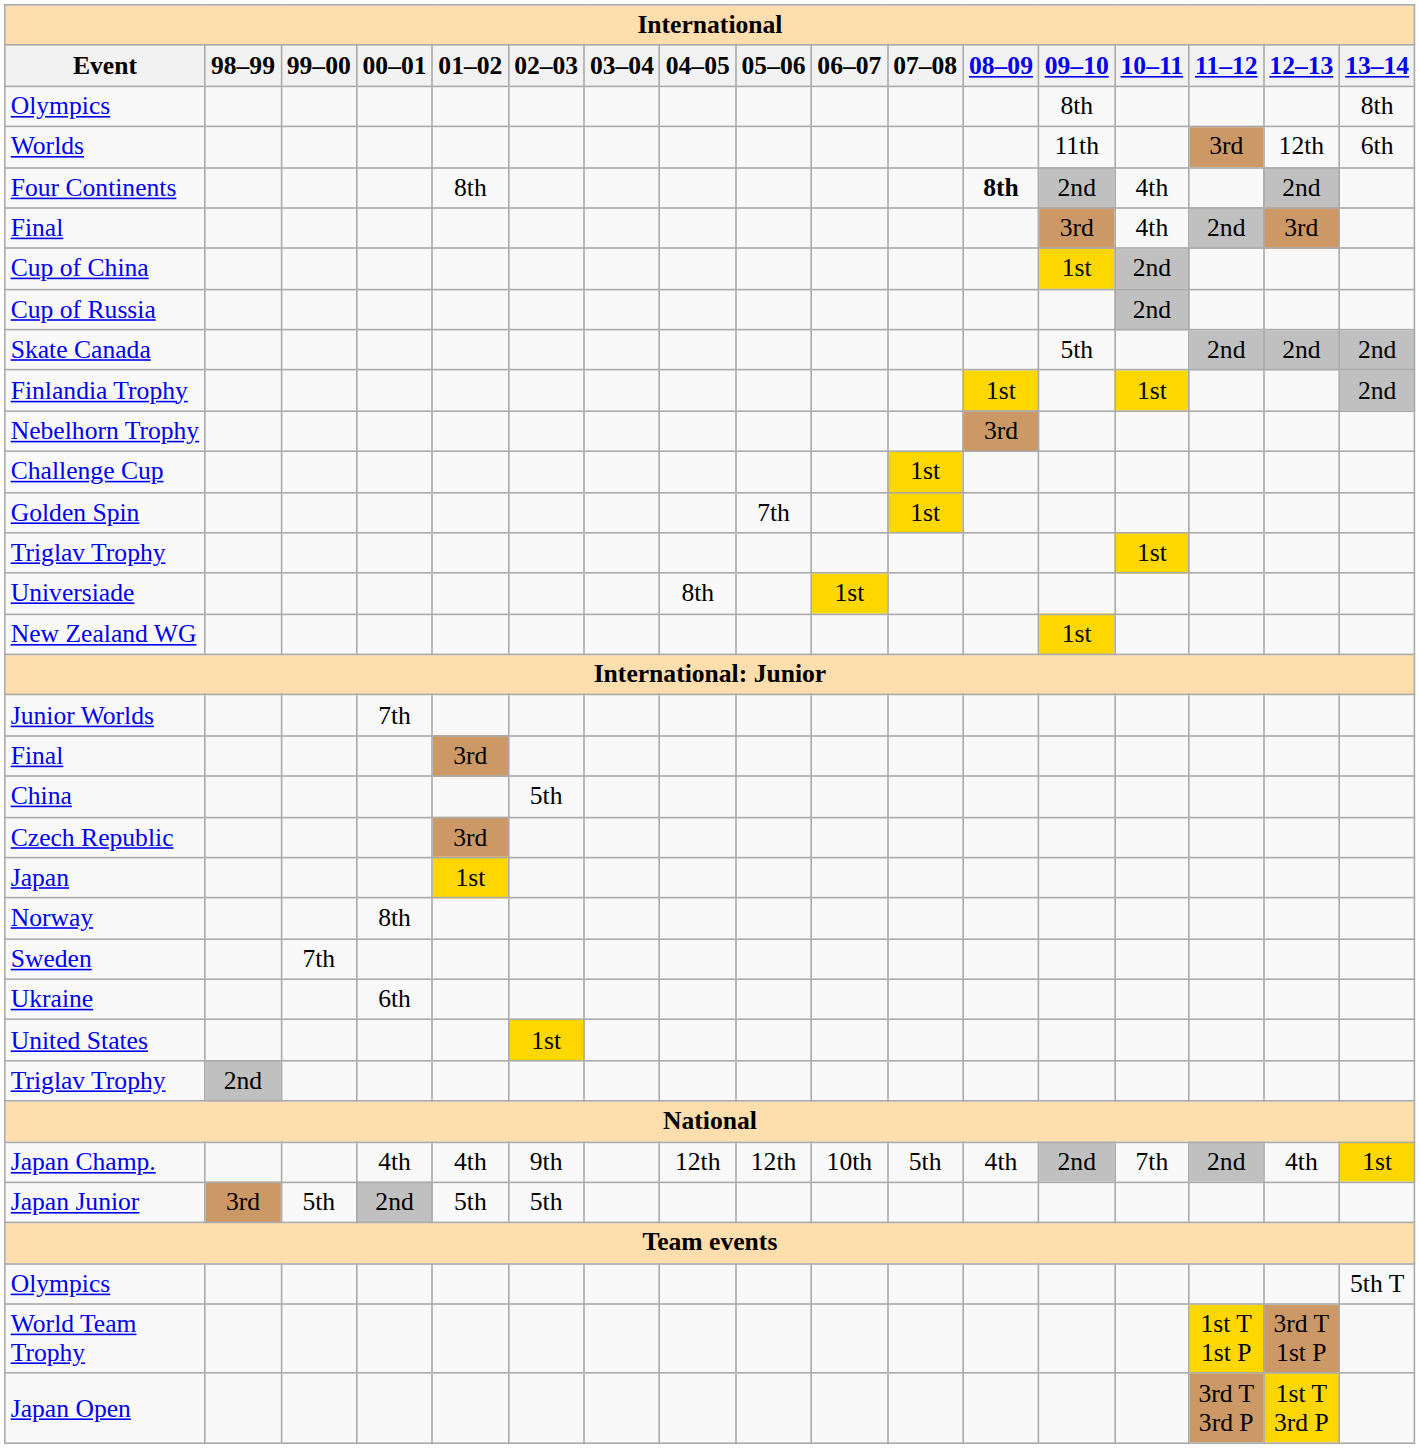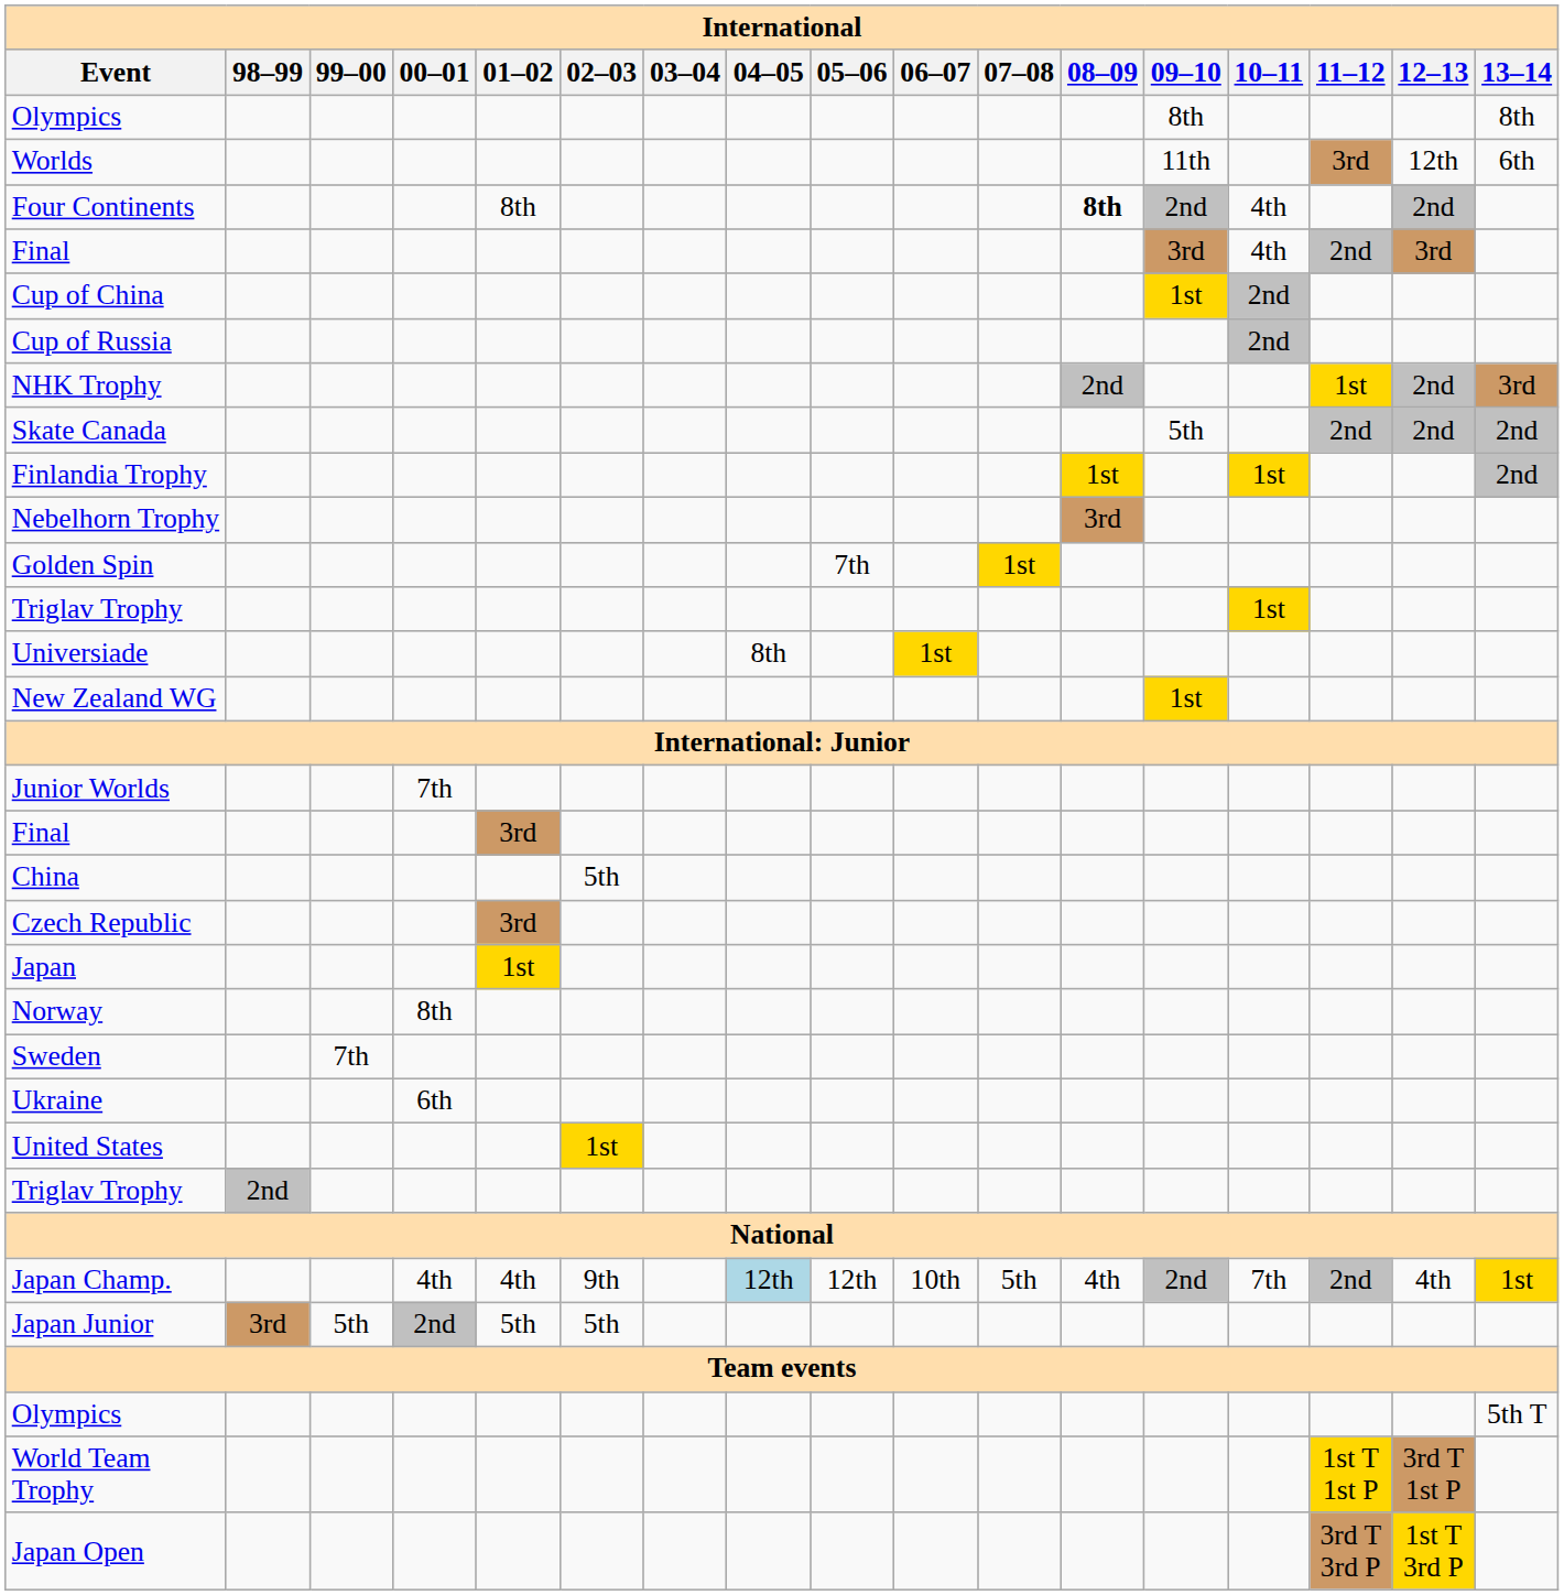 <table class="wikitable" style="text-align:center">
 <tr>
 <th colspan="17" style="background-color: #ffdead;">International</th>
 </tr>
 <tr>
 <th>Event</th>
 <th>98–99</th>
 <th>99–00</th>
 <th>00–01</th>
 <th>01–02</th>
 <th>02–03</th>
 <th>03–04</th>
 <th>04–05</th>
 <th>05–06</th>
 <th>06–07</th>
 <th>07–08</th>
 <th><a href='#'>08–09</a></th>
 <th><a href='#'>09–10</a></th>
 <th><a href='#'>10–11</a></th>
 <th><a href='#'>11–12</a></th>
 <th><a href='#'>12–13</a></th>
 <th><a href='#'>13–14</a></th>
 </tr>
 <tr>
 <td align=left><a href='#'>Olympics</a></td>
 <td></td>
 <td></td>
 <td></td>
 <td></td>
 <td></td>
 <td></td>
 <td></td>
 <td></td>
 <td></td>
 <td></td>
 <td></td>
 <td>8th</td>
 <td></td>
 <td></td>
 <td></td>
 <td>8th</td>
 </tr>
 <tr>
 <td align=left><a href='#'>Worlds</a></td>
 <td></td>
 <td></td>
 <td></td>
 <td></td>
 <td></td>
 <td></td>
 <td></td>
 <td></td>
 <td></td>
 <td></td>
 <td></td>
 <td>11th</td>
 <td></td>
 <td bgcolor=cc9966>3rd</td>
 <td>12th</td>
 <td>6th</td>
 </tr>
 <tr>
 <td align=left><a href='#'>Four Continents</a></td>
 <td></td>
 <td></td>
 <td></td>
 <td>8th</td>
 <td></td>
 <td></td>
 <td></td>
 <td></td>
 <td></td>
 <td></td>
 <td><strong>8th</strong></td>
 <td bgcolor=silver>2nd</td>
 <td>4th</td>
 <td></td>
 <td bgcolor=silver>2nd</td>
 <td></td>
 </tr>
 <tr>
 <td align=left> <a href='#'>Final</a></td>
 <td></td>
 <td></td>
 <td></td>
 <td></td>
 <td></td>
 <td></td>
 <td></td>
 <td></td>
 <td></td>
 <td></td>
 <td></td>
 <td bgcolor=cc9966>3rd</td>
 <td>4th</td>
 <td bgcolor=silver>2nd</td>
 <td bgcolor=cc9966>3rd</td>
 <td></td>
 </tr>
 <tr>
 <td align=left> <a href='#'>Cup of China</a></td>
 <td></td>
 <td></td>
 <td></td>
 <td></td>
 <td></td>
 <td></td>
 <td></td>
 <td></td>
 <td></td>
 <td></td>
 <td></td>
 <td bgcolor=gold>1st</td>
 <td bgcolor=silver>2nd</td>
 <td></td>
 <td></td>
 <td></td>
 </tr>
 <tr>
 <td align=left> <a href='#'>Cup of Russia</a></td>
 <td></td>
 <td></td>
 <td></td>
 <td></td>
 <td></td>
 <td></td>
 <td></td>
 <td></td>
 <td></td>
 <td></td>
 <td></td>
 <td></td>
 <td bgcolor=silver>2nd</td>
 <td></td>
 <td></td>
 <td></td>
 </tr>
 <tr>
+<td align=left> <a href='#'>NHK Trophy</a></td>
+<td></td>
+<td></td>
+<td></td>
+<td></td>
+<td></td>
+<td></td>
+<td></td>
+<td></td>
+<td></td>
+<td></td>
+<td bgcolor=silver>2nd</td>
+<td></td>
+<td></td>
+<td bgcolor=gold>1st</td>
+<td bgcolor=silver>2nd</td>
+<td bgcolor=cc9966>3rd</td>
+</tr>
+<tr>
 <td align=left> <a href='#'>Skate Canada</a></td>
 <td></td>
 <td></td>
 <td></td>
 <td></td>
 <td></td>
 <td></td>
 <td></td>
 <td></td>
 <td></td>
 <td></td>
 <td></td>
 <td>5th</td>
 <td></td>
 <td bgcolor=silver>2nd</td>
 <td bgcolor=silver>2nd</td>
 <td bgcolor=silver>2nd</td>
 </tr>
 <tr>
 <td align=left><a href='#'>Finlandia Trophy</a></td>
 <td></td>
 <td></td>
 <td></td>
 <td></td>
 <td></td>
 <td></td>
 <td></td>
 <td></td>
 <td></td>
 <td></td>
 <td bgcolor=gold>1st</td>
 <td></td>
 <td bgcolor=gold>1st</td>
 <td></td>
 <td></td>
 <td bgcolor=silver>2nd</td>
 </tr>
 <tr>
 <td align=left><a href='#'>Nebelhorn Trophy</a></td>
 <td></td>
 <td></td>
 <td></td>
 <td></td>
 <td></td>
 <td></td>
 <td></td>
 <td></td>
 <td></td>
 <td></td>
 <td bgcolor=cc9966>3rd</td>
-<td></td>
-<td></td>
-<td></td>
-<td></td>
-<td></td>
-</tr>
-<tr>
-<td align=left><a href='#'>Challenge Cup</a></td>
-<td></td>
-<td></td>
-<td></td>
-<td></td>
-<td></td>
-<td></td>
-<td></td>
-<td></td>
-<td></td>
-<td bgcolor=gold>1st</td>
-<td></td>
 <td></td>
 <td></td>
 <td></td>
 <td></td>
 <td></td>
 </tr>
 <tr>
 <td align=left><a href='#'>Golden Spin</a></td>
 <td></td>
 <td></td>
 <td></td>
 <td></td>
 <td></td>
 <td></td>
 <td></td>
 <td>7th</td>
 <td></td>
 <td bgcolor=gold>1st</td>
 <td></td>
 <td></td>
 <td></td>
 <td></td>
 <td></td>
 <td></td>
 </tr>
 <tr>
 <td align=left><a href='#'>Triglav Trophy</a></td>
 <td></td>
 <td></td>
 <td></td>
 <td></td>
 <td></td>
 <td></td>
 <td></td>
 <td></td>
 <td></td>
 <td></td>
 <td></td>
 <td></td>
 <td bgcolor=gold>1st</td>
 <td></td>
 <td></td>
 <td></td>
 </tr>
 <tr>
 <td align=left><a href='#'>Universiade</a></td>
 <td></td>
 <td></td>
 <td></td>
 <td></td>
 <td></td>
 <td></td>
 <td>8th</td>
 <td></td>
 <td bgcolor=gold>1st</td>
 <td></td>
 <td></td>
 <td></td>
 <td></td>
 <td></td>
 <td></td>
 <td></td>
 </tr>
 <tr>
 <td align=left><a href='#'>New Zealand WG</a></td>
 <td></td>
 <td></td>
 <td></td>
 <td></td>
 <td></td>
 <td></td>
 <td></td>
 <td></td>
 <td></td>
 <td></td>
 <td></td>
 <td bgcolor=gold>1st</td>
 <td></td>
 <td></td>
 <td></td>
 <td></td>
 </tr>
 <tr>
 <th colspan="17" style="background-color: #ffdead;">International: Junior</th>
 </tr>
 <tr>
 <td align="left"><a href='#'>Junior Worlds</a></td>
 <td></td>
 <td></td>
 <td>7th</td>
 <td></td>
 <td></td>
 <td></td>
 <td></td>
 <td></td>
 <td></td>
 <td></td>
 <td></td>
 <td></td>
 <td></td>
 <td></td>
 <td></td>
 <td></td>
 </tr>
 <tr>
 <td align="left"> <a href='#'>Final</a></td>
 <td></td>
 <td></td>
 <td></td>
 <td bgcolor=cc9966>3rd</td>
 <td></td>
 <td></td>
 <td></td>
 <td></td>
 <td></td>
 <td></td>
 <td></td>
 <td></td>
 <td></td>
 <td></td>
 <td></td>
 <td></td>
 </tr>
 <tr>
 <td align="left"> <a href='#'>China</a></td>
 <td></td>
 <td></td>
 <td></td>
 <td></td>
 <td>5th</td>
 <td></td>
 <td></td>
 <td></td>
 <td></td>
 <td></td>
 <td></td>
 <td></td>
 <td></td>
 <td></td>
 <td></td>
 <td></td>
 </tr>
 <tr>
 <td align="left"> <a href='#'>Czech Republic</a></td>
 <td></td>
 <td></td>
 <td></td>
 <td bgcolor=cc9966>3rd</td>
 <td></td>
 <td></td>
 <td></td>
 <td></td>
 <td></td>
 <td></td>
 <td></td>
 <td></td>
 <td></td>
 <td></td>
 <td></td>
 <td></td>
 </tr>
 <tr>
 <td align="left"> <a href='#'>Japan</a></td>
 <td></td>
 <td></td>
 <td></td>
 <td bgcolor=gold>1st</td>
 <td></td>
 <td></td>
 <td></td>
 <td></td>
 <td></td>
 <td></td>
 <td></td>
 <td></td>
 <td></td>
 <td></td>
 <td></td>
 <td></td>
 </tr>
 <tr>
 <td align="left"> <a href='#'>Norway</a></td>
 <td></td>
 <td></td>
 <td>8th</td>
 <td></td>
 <td></td>
 <td></td>
 <td></td>
 <td></td>
 <td></td>
 <td></td>
 <td></td>
 <td></td>
 <td></td>
 <td></td>
 <td></td>
 <td></td>
 </tr>
 <tr>
 <td align="left"> <a href='#'>Sweden</a></td>
 <td></td>
 <td>7th</td>
 <td></td>
 <td></td>
 <td></td>
 <td></td>
 <td></td>
 <td></td>
 <td></td>
 <td></td>
 <td></td>
 <td></td>
 <td></td>
 <td></td>
 <td></td>
 <td></td>
 </tr>
 <tr>
 <td align="left"> <a href='#'>Ukraine</a></td>
 <td></td>
 <td></td>
 <td>6th</td>
 <td></td>
 <td></td>
 <td></td>
 <td></td>
 <td></td>
 <td></td>
 <td></td>
 <td></td>
 <td></td>
 <td></td>
 <td></td>
 <td></td>
 <td></td>
 </tr>
 <tr>
 <td align="left"> <a href='#'>United States</a></td>
 <td></td>
 <td></td>
 <td></td>
 <td></td>
 <td bgcolor=gold>1st</td>
 <td></td>
 <td></td>
 <td></td>
 <td></td>
 <td></td>
 <td></td>
 <td></td>
 <td></td>
 <td></td>
 <td></td>
 <td></td>
 </tr>
 <tr>
 <td align="left"><a href='#'>Triglav Trophy</a></td>
 <td bgcolor=silver>2nd</td>
 <td></td>
 <td></td>
 <td></td>
 <td></td>
 <td></td>
 <td></td>
 <td></td>
 <td></td>
 <td></td>
 <td></td>
 <td></td>
 <td></td>
 <td></td>
 <td></td>
 <td></td>
 </tr>
 <tr>
 <th colspan="17" style="background-color: #ffdead;">National</th>
 </tr>
 <tr>
 <td align="left"><a href='#'>Japan Champ.</a></td>
 <td></td>
 <td></td>
 <td>4th</td>
 <td>4th</td>
 <td>9th</td>
 <td></td>
-<td>12th</td>
+<td style="background: lightblue;">12th</td>
 <td>12th</td>
 <td>10th</td>
 <td>5th</td>
 <td>4th</td>
 <td bgcolor="silver">2nd</td>
 <td>7th</td>
 <td bgcolor="silver">2nd</td>
 <td>4th</td>
 <td bgcolor="gold">1st</td>
 </tr>
 <tr>
 <td align="left"><a href='#'>Japan Junior</a></td>
 <td bgcolor=cc9966>3rd</td>
 <td>5th</td>
 <td bgcolor=silver>2nd</td>
 <td>5th</td>
 <td>5th</td>
 <td></td>
 <td></td>
 <td></td>
 <td></td>
 <td></td>
 <td></td>
 <td></td>
 <td></td>
 <td></td>
 <td></td>
 <td></td>
 </tr>
 <tr>
 <th colspan="17" style="background-color: #ffdead;">Team events</th>
 </tr>
 <tr>
 <td align="left"><a href='#'>Olympics</a></td>
 <td></td>
 <td></td>
 <td></td>
 <td></td>
 <td></td>
 <td></td>
 <td></td>
 <td></td>
 <td></td>
 <td></td>
 <td></td>
 <td></td>
 <td></td>
 <td></td>
 <td></td>
 <td>5th T</td>
 </tr>
 <tr>
 <td align="left"><a href='#'>World Team<br>Trophy</a></td>
 <td></td>
 <td></td>
 <td></td>
 <td></td>
 <td></td>
 <td></td>
 <td></td>
 <td></td>
 <td></td>
 <td></td>
 <td></td>
 <td></td>
 <td></td>
 <td bgcolor="gold">1st T<br>1st P</td>
 <td bgcolor="cc9966">3rd T<br>1st P</td>
 <td></td>
 </tr>
 <tr>
 <td align="left"><a href='#'>Japan Open</a></td>
 <td></td>
 <td></td>
 <td></td>
 <td></td>
 <td></td>
 <td></td>
 <td></td>
 <td></td>
 <td></td>
 <td></td>
 <td></td>
 <td></td>
 <td></td>
 <td bgcolor="cc9966">3rd T<br>3rd P</td>
 <td bgcolor="gold">1st T<br>3rd P</td>
 <td></td>
 </tr>
 </table>
